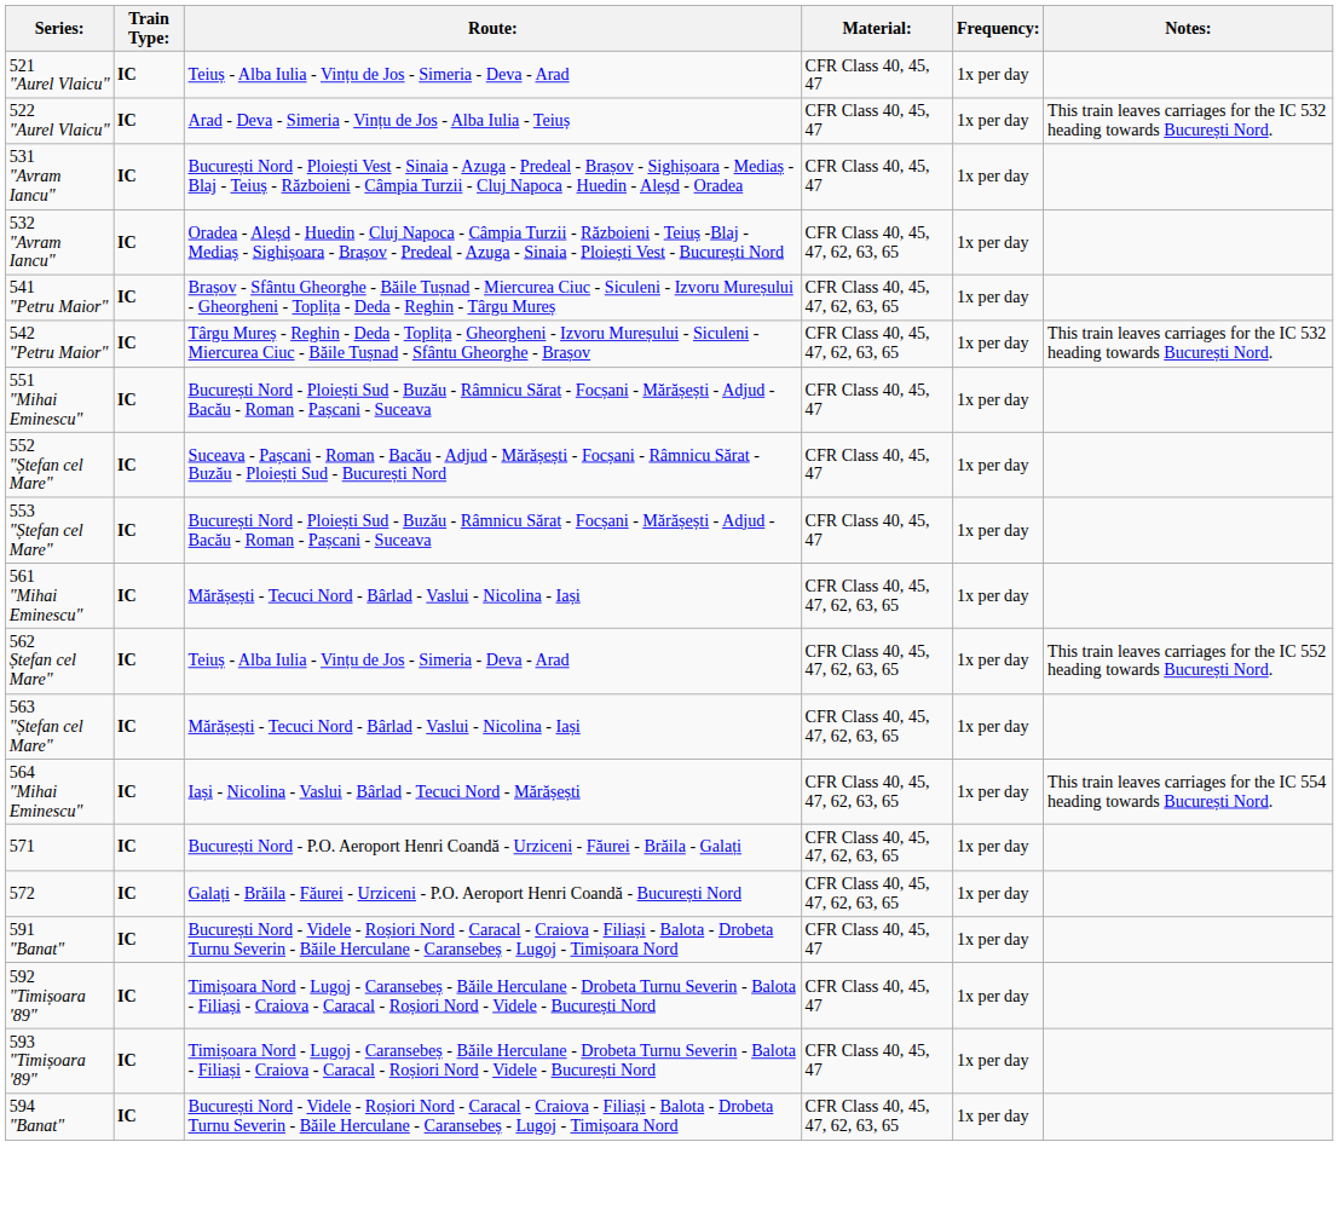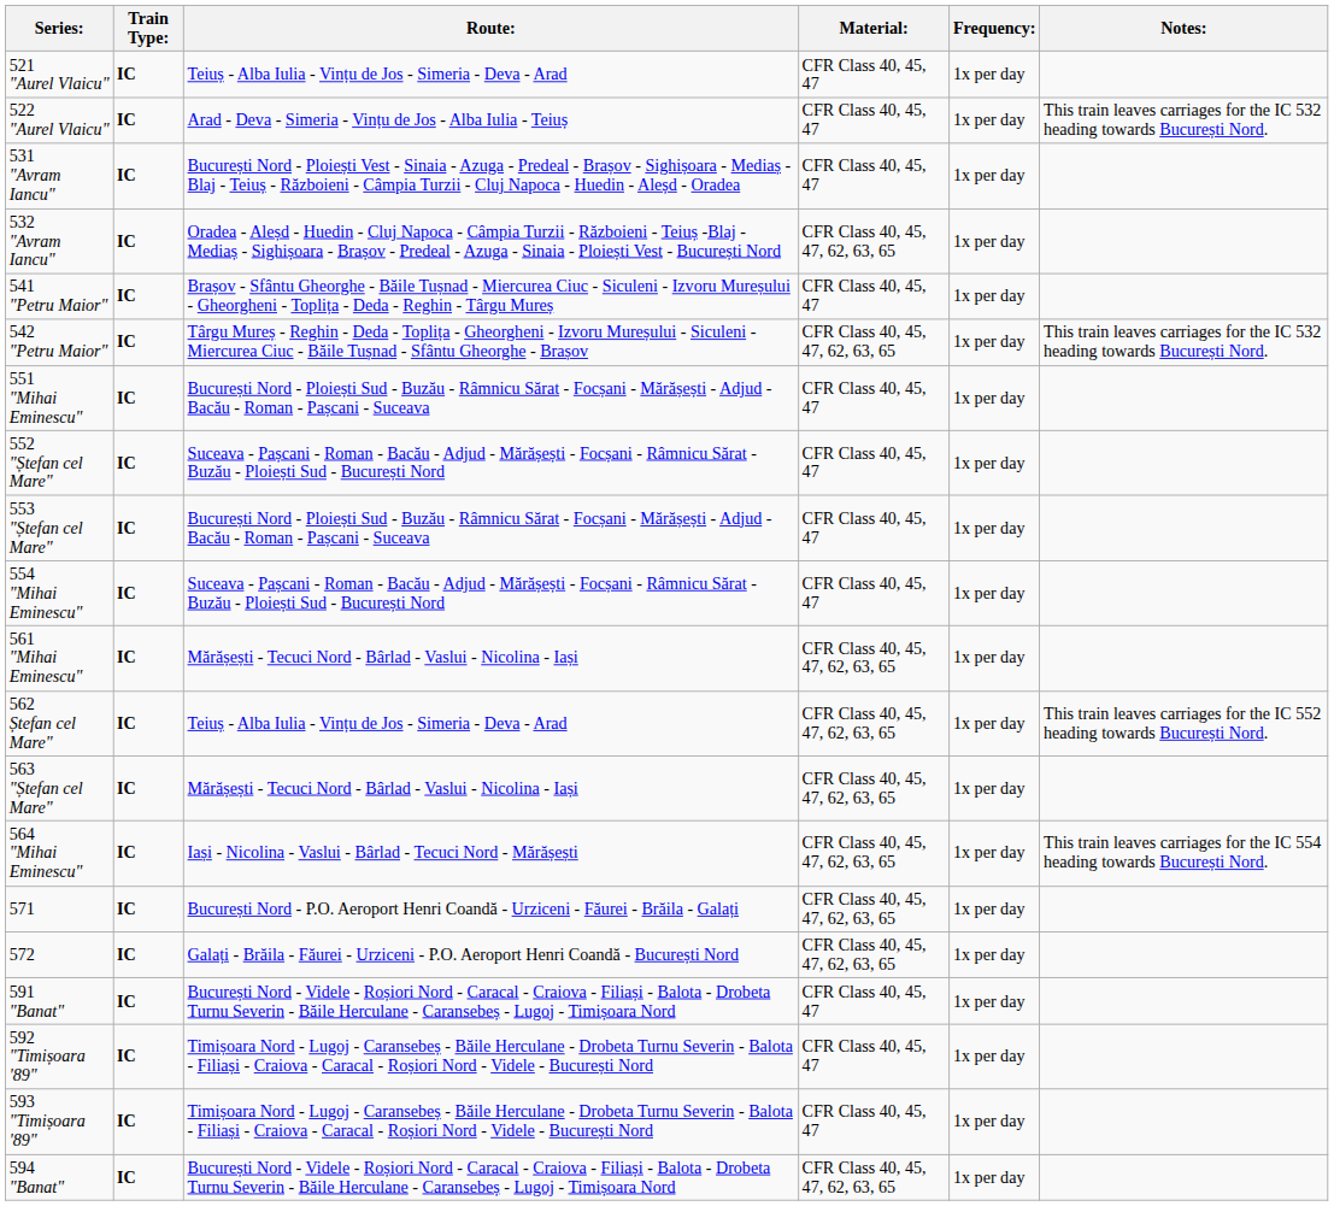 <table class="wikitable vatop">
 <tr>
 <th>Series:</th>
 <th>Train Type:</th>
 <th>Route:</th>
 <th>Material:</th>
 <th>Frequency:</th>
 <th>Notes:</th>
 </tr>
 <tr>
 <td>521 <br><em>"Aurel Vlaicu"</em></td>
 <td><strong>IC</strong></td>
 <td><a href='#'>Teiuș</a> - <a href='#'>Alba Iulia</a> - <a href='#'>Vințu de Jos</a> - <a href='#'>Simeria</a> - <a href='#'>Deva</a> - <a href='#'>Arad</a></td>
 <td>CFR Class 40, 45, 47</td>
 <td>1x per day</td>
 <td></td>
 </tr>
 <tr>
 <td>522 <br><em>"Aurel Vlaicu"</em></td>
 <td><strong>IC</strong></td>
 <td><a href='#'>Arad</a> - <a href='#'>Deva</a> - <a href='#'>Simeria</a> - <a href='#'>Vințu de Jos</a> - <a href='#'>Alba Iulia</a> - <a href='#'>Teiuș</a></td>
 <td>CFR Class 40, 45, 47</td>
 <td>1x per day</td>
 <td>This train leaves carriages for the IC 532 heading towards <a href='#'>București Nord</a>.</td>
 </tr>
 <tr>
 <td>531 <br> <em>"Avram Iancu"</em></td>
 <td><strong>IC</strong></td>
 <td><a href='#'>București Nord</a> - <a href='#'>Ploiești Vest</a> - <a href='#'>Sinaia</a> - <a href='#'>Azuga</a> - <a href='#'>Predeal</a> - <a href='#'>Brașov</a> - <a href='#'>Sighișoara</a> - <a href='#'>Mediaș</a> - <a href='#'>Blaj</a> - <a href='#'>Teiuș</a> - <a href='#'>Războieni</a> - <a href='#'>Câmpia Turzii</a> - <a href='#'>Cluj Napoca</a> -  <a href='#'>Huedin</a> - <a href='#'>Aleșd</a> - <a href='#'>Oradea</a></td>
 <td>CFR Class 40, 45, 47</td>
 <td>1x per day</td>
 <td></td>
 </tr>
 <tr>
 <td>532 <br> <em>"Avram Iancu"</em></td>
 <td><strong>IC</strong></td>
 <td><a href='#'>Oradea</a> - <a href='#'>Aleșd</a> - <a href='#'>Huedin</a> - <a href='#'>Cluj Napoca</a> - <a href='#'>Câmpia Turzii</a> - <a href='#'>Războieni</a> - <a href='#'>Teiuș</a> -<a href='#'>Blaj</a> - <a href='#'>Mediaș</a> - <a href='#'>Sighișoara</a> - <a href='#'>Brașov</a> - <a href='#'>Predeal</a> - <a href='#'>Azuga</a> - <a href='#'>Sinaia</a> - <a href='#'>Ploiești Vest</a> - <a href='#'>București Nord</a></td>
 <td>CFR Class 40, 45, 47, 62, 63, 65</td>
 <td>1x per day</td>
 <td></td>
 </tr>
 <tr>
 <td>541 <br> <em>"Petru Maior"</em></td>
 <td><strong>IC</strong></td>
 <td><a href='#'>Brașov</a> - <a href='#'>Sfântu Gheorghe</a> - <a href='#'>Băile Tușnad</a> - <a href='#'>Miercurea Ciuc</a> - <a href='#'>Siculeni</a> - <a href='#'>Izvoru Mureșului</a> - <a href='#'>Gheorgheni</a> - <a href='#'>Toplița</a> - <a href='#'>Deda</a> - <a href='#'>Reghin</a> - <a href='#'>Târgu Mureș</a></td>
-<td>CFR Class 40, 45, 47, 62, 63, 65</td>
+<td>CFR Class 40, 45, 47</td>
 <td>1x per day</td>
 <td></td>
 </tr>
 <tr>
 <td>542 <br> <em>"Petru Maior"</em></td>
 <td><strong>IC</strong></td>
 <td><a href='#'>Târgu Mureș</a> - <a href='#'>Reghin</a> - <a href='#'>Deda</a> - <a href='#'>Toplița</a> - <a href='#'>Gheorgheni</a> - <a href='#'>Izvoru Mureșului</a> - <a href='#'>Siculeni</a> - <a href='#'>Miercurea Ciuc</a> - <a href='#'>Băile Tușnad</a> - <a href='#'>Sfântu Gheorghe</a> - <a href='#'>Brașov</a></td>
 <td>CFR Class 40, 45, 47, 62, 63, 65</td>
 <td>1x per day</td>
 <td>This train leaves carriages for the IC 532 heading towards <a href='#'>București Nord</a>.</td>
 </tr>
 <tr>
 <td>551 <br> <em>"Mihai Eminescu"</em></td>
 <td><strong>IC</strong></td>
 <td><a href='#'>București Nord</a> - <a href='#'>Ploiești Sud</a> - <a href='#'>Buzău</a> - <a href='#'>Râmnicu Sărat</a> - <a href='#'>Focșani</a> - <a href='#'>Mărășești</a> - <a href='#'>Adjud</a> - <a href='#'>Bacău</a> - <a href='#'>Roman</a> - <a href='#'>Pașcani</a> - <a href='#'>Suceava</a></td>
 <td>CFR Class 40, 45, 47</td>
 <td>1x per day</td>
 <td></td>
 </tr>
 <tr>
 <td>552 <br> <em>"Ștefan cel Mare"</em></td>
 <td><strong>IC</strong></td>
 <td><a href='#'>Suceava</a> - <a href='#'>Pașcani</a> - <a href='#'>Roman</a> - <a href='#'>Bacău</a> - <a href='#'>Adjud</a> - <a href='#'>Mărășești</a> - <a href='#'>Focșani</a> - <a href='#'>Râmnicu Sărat</a> - <a href='#'>Buzău</a> - <a href='#'>Ploiești Sud</a> - <a href='#'>București Nord</a></td>
 <td>CFR Class 40, 45, 47</td>
 <td>1x per day</td>
 <td></td>
 </tr>
 <tr>
 <td>553 <br> <em>"Ștefan cel Mare"</em></td>
 <td><strong>IC</strong></td>
 <td><a href='#'>București Nord</a> - <a href='#'>Ploiești Sud</a> - <a href='#'>Buzău</a> - <a href='#'>Râmnicu Sărat</a> - <a href='#'>Focșani</a> - <a href='#'>Mărășești</a> - <a href='#'>Adjud</a> - <a href='#'>Bacău</a> - <a href='#'>Roman</a> - <a href='#'>Pașcani</a> - <a href='#'>Suceava</a></td>
+<td>CFR Class 40, 45, 47</td>
+<td>1x per day</td>
+<td></td>
+</tr>
+<tr>
+<td>554 <br> <em>"Mihai Eminescu"</em></td>
+<td><strong>IC</strong></td>
+<td><a href='#'>Suceava</a> - <a href='#'>Pașcani</a> - <a href='#'>Roman</a> - <a href='#'>Bacău</a> - <a href='#'>Adjud</a> - <a href='#'>Mărășești</a> - <a href='#'>Focșani</a> - <a href='#'>Râmnicu Sărat</a> - <a href='#'>Buzău</a> - <a href='#'>Ploiești Sud</a> - <a href='#'>București Nord</a></td>
 <td>CFR Class 40, 45, 47</td>
 <td>1x per day</td>
 <td></td>
 </tr>
 <tr>
 <td>561 <br> <em>"Mihai Eminescu"</em></td>
 <td><strong>IC</strong></td>
 <td><a href='#'>Mărășești</a> - <a href='#'>Tecuci Nord</a> - <a href='#'>Bârlad</a> - <a href='#'>Vaslui</a> - <a href='#'>Nicolina</a> - <a href='#'>Iași</a></td>
 <td>CFR Class 40, 45, 47, 62, 63, 65</td>
 <td>1x per day</td>
 <td></td>
 </tr>
 <tr>
 <td>562 <br> <em>Ștefan cel Mare"</em></td>
 <td><strong>IC</strong></td>
 <td><a href='#'>Teiuș</a> - <a href='#'>Alba Iulia</a> - <a href='#'>Vințu de Jos</a> - <a href='#'>Simeria</a> - <a href='#'>Deva</a> - <a href='#'>Arad</a></td>
 <td>CFR Class 40, 45, 47, 62, 63, 65</td>
 <td>1x per day</td>
 <td>This train leaves carriages for the IC 552 heading towards <a href='#'>București Nord</a>.</td>
 </tr>
 <tr>
 <td>563 <br> <em>"Ștefan cel Mare"</em></td>
 <td><strong>IC</strong></td>
 <td><a href='#'>Mărășești</a> - <a href='#'>Tecuci Nord</a> - <a href='#'>Bârlad</a> - <a href='#'>Vaslui</a> - <a href='#'>Nicolina</a> - <a href='#'>Iași</a></td>
 <td>CFR Class 40, 45, 47, 62, 63, 65</td>
 <td>1x per day</td>
 <td></td>
 </tr>
 <tr>
 <td>564 <br> <em>"Mihai Eminescu"</em></td>
 <td><strong>IC</strong></td>
 <td><a href='#'>Iași</a> - <a href='#'>Nicolina</a> - <a href='#'>Vaslui</a> - <a href='#'>Bârlad</a> - <a href='#'>Tecuci Nord</a> - <a href='#'>Mărășești</a></td>
 <td>CFR Class 40, 45, 47, 62, 63, 65</td>
 <td>1x per day</td>
 <td>This train leaves carriages for the IC 554 heading towards <a href='#'>București Nord</a>.</td>
 </tr>
 <tr>
 <td>571</td>
 <td><strong>IC</strong></td>
 <td><a href='#'>București Nord</a> - P.O. Aeroport Henri Coandă - <a href='#'>Urziceni</a> - <a href='#'>Făurei</a> - <a href='#'>Brăila</a> - <a href='#'>Galați</a></td>
 <td>CFR Class 40, 45, 47, 62, 63, 65</td>
 <td>1x per day</td>
 <td></td>
 </tr>
 <tr>
 <td>572</td>
 <td><strong>IC</strong></td>
 <td><a href='#'>Galați</a> - <a href='#'>Brăila</a> - <a href='#'>Făurei</a> - <a href='#'>Urziceni</a> - P.O. Aeroport Henri Coandă - <a href='#'>București Nord</a></td>
 <td>CFR Class 40, 45, 47, 62, 63, 65</td>
 <td>1x per day</td>
 <td></td>
 </tr>
 <tr>
 <td>591 <br> <em>"Banat"</em></td>
 <td><strong>IC</strong></td>
 <td><a href='#'>București Nord</a> - <a href='#'>Videle</a> - <a href='#'>Roșiori Nord</a> - <a href='#'>Caracal</a> - <a href='#'>Craiova</a> - <a href='#'>Filiași</a> - <a href='#'>Balota</a> - <a href='#'>Drobeta Turnu Severin</a> - <a href='#'>Băile Herculane</a> - <a href='#'>Caransebeș</a> - <a href='#'>Lugoj</a> - <a href='#'>Timișoara Nord</a></td>
 <td>CFR Class 40, 45, 47</td>
 <td>1x per day</td>
 <td></td>
 </tr>
 <tr>
 <td>592 <br> <em>"Timișoara '89"</em></td>
 <td><strong>IC</strong></td>
 <td><a href='#'>Timișoara Nord</a> - <a href='#'>Lugoj</a> - <a href='#'>Caransebeș</a> - <a href='#'>Băile Herculane</a> - <a href='#'>Drobeta Turnu Severin</a> - <a href='#'>Balota</a> - <a href='#'>Filiași</a> - <a href='#'>Craiova</a> - <a href='#'>Caracal</a> - <a href='#'>Roșiori Nord</a> - <a href='#'>Videle</a> - <a href='#'>București Nord</a></td>
 <td>CFR Class 40, 45, 47</td>
 <td>1x per day</td>
 <td></td>
 </tr>
 <tr>
 <td>593 <br> <em>"Timișoara '89"</em></td>
 <td><strong>IC</strong></td>
 <td><a href='#'>Timișoara Nord</a> - <a href='#'>Lugoj</a> - <a href='#'>Caransebeș</a> - <a href='#'>Băile Herculane</a> - <a href='#'>Drobeta Turnu Severin</a> - <a href='#'>Balota</a> - <a href='#'>Filiași</a> - <a href='#'>Craiova</a> - <a href='#'>Caracal</a> - <a href='#'>Roșiori Nord</a> - <a href='#'>Videle</a> - <a href='#'>București Nord</a></td>
 <td>CFR Class 40, 45, 47</td>
 <td>1x per day</td>
 <td></td>
 </tr>
 <tr>
 <td>594 <br> <em>"Banat"</em></td>
 <td><strong>IC</strong></td>
 <td><a href='#'>București Nord</a> - <a href='#'>Videle</a> - <a href='#'>Roșiori Nord</a> - <a href='#'>Caracal</a> - <a href='#'>Craiova</a> - <a href='#'>Filiași</a> - <a href='#'>Balota</a> - <a href='#'>Drobeta Turnu Severin</a> - <a href='#'>Băile Herculane</a> - <a href='#'>Caransebeș</a> - <a href='#'>Lugoj</a> - <a href='#'>Timișoara Nord</a></td>
 <td>CFR Class 40, 45, 47, 62, 63, 65</td>
 <td>1x per day</td>
 <td></td>
 </tr>
 </table>
